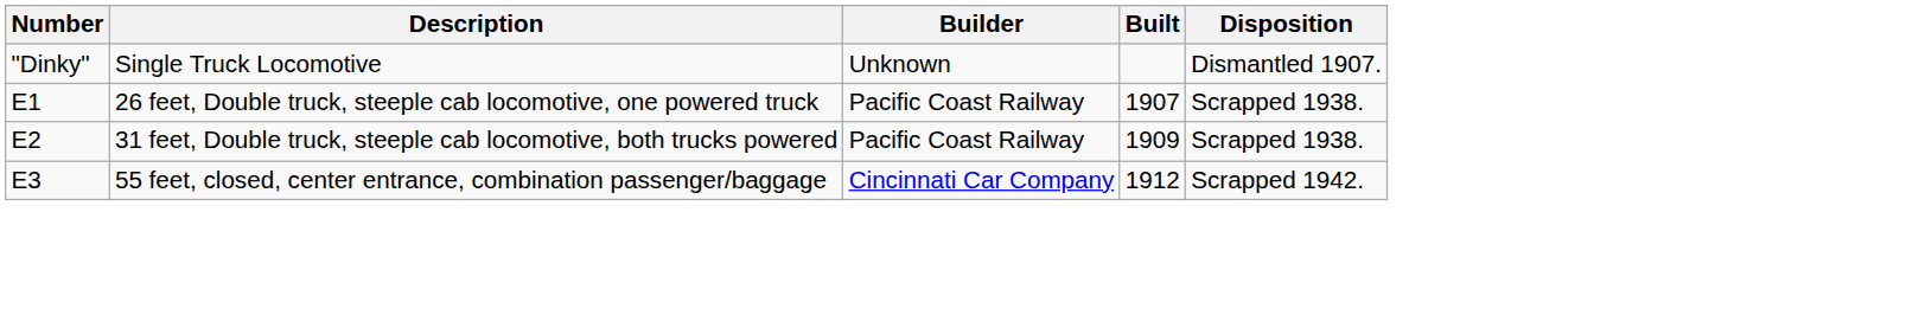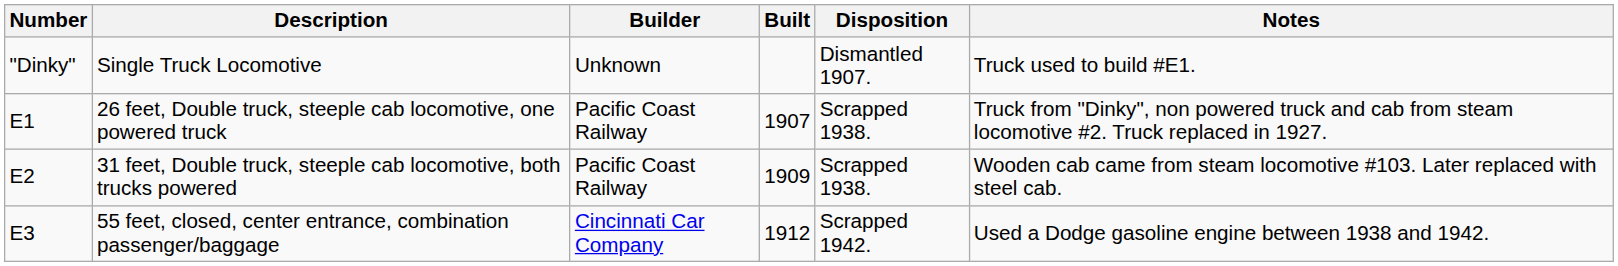 <table class="wikitable">
 <tr>
 <th>Number</th>
 <th>Description</th>
 <th>Builder</th>
 <th>Built</th>
 <th>Disposition</th>
+<th>Notes</th>
 </tr>
 <tr>
 <td>"Dinky"</td>
 <td>Single Truck Locomotive</td>
 <td>Unknown</td>
 <td></td>
 <td>Dismantled 1907.</td>
+<td>Truck used to build #E1.</td>
 </tr>
 <tr>
 <td>E1</td>
 <td>26 feet, Double truck, steeple cab locomotive, one powered truck</td>
 <td>Pacific Coast Railway</td>
 <td>1907</td>
 <td>Scrapped 1938.</td>
+<td>Truck from "Dinky", non powered truck and cab from steam locomotive #2. Truck replaced in 1927.</td>
 </tr>
 <tr>
 <td>E2</td>
 <td>31 feet, Double truck, steeple cab locomotive, both trucks powered</td>
 <td>Pacific Coast Railway</td>
 <td>1909</td>
 <td>Scrapped 1938.</td>
+<td>Wooden cab came from steam locomotive #103. Later replaced with steel cab.</td>
 </tr>
 <tr>
 <td>E3</td>
 <td>55 feet, closed, center entrance, combination passenger/baggage</td>
 <td><a href='#'>Cincinnati Car Company</a></td>
 <td>1912</td>
 <td>Scrapped 1942.</td>
+<td>Used a Dodge gasoline engine between 1938 and 1942.</td>
 </tr>
 </table>
